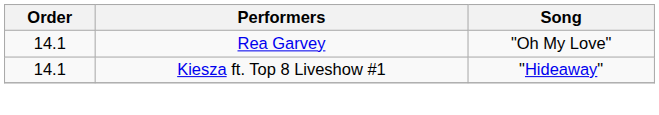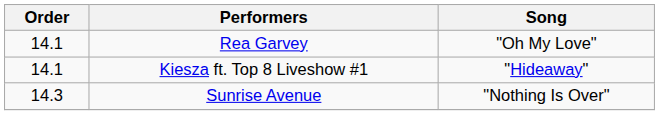 <table class="wikitable" style="text-align:center; width:50%;">
 <tr>
 <th>Order</th>
 <th>Performers</th>
 <th>Song</th>
 </tr>
 <tr>
 <td>14.1</td>
 <td><a href='#'>Rea Garvey</a></td>
 <td>"Oh My Love"</td>
 </tr>
 <tr>
 <td>14.1</td>
 <td><a href='#'>Kiesza</a> ft. Top 8 Liveshow #1</td>
 <td>"<a href='#'>Hideaway</a>"</td>
 </tr>
 <tr>
+<td>14.3</td>
+<td><a href='#'>Sunrise Avenue</a></td>
+<td>"Nothing Is Over"</td>
+</tr>
+<tr>
 </tr>
 </table>
